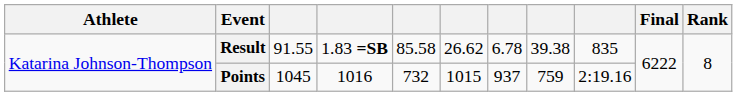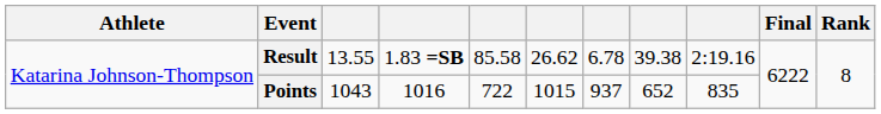 <table class="wikitable" style="font-size:90%">
 <tr>
 <th>Athlete</th>
 <th>Event</th>
 <th></th>
 <th></th>
 <th></th>
 <th></th>
 <th></th>
 <th></th>
 <th></th>
 <th>Final</th>
 <th>Rank</th>
 </tr>
 <tr align="center">
 <td rowspan="2" style="text-align:left"><a href='#'>Katarina Johnson-Thompson</a></td>
 <th style="font-size:95%">Result</th>
-<td>91.55</td>
+<td>13.55</td>
 <td>1.83 <strong>=SB</strong></td>
 <td>85.58</td>
 <td>26.62</td>
 <td>6.78</td>
 <td>39.38</td>
-<td>835</td>
+<td>2:19.16</td>
 <td rowspan="2">6222</td>
 <td rowspan="2">8</td>
 </tr>
 <tr align="center">
 <th style="font-size:95%">Points</th>
-<td>1045</td>
+<td>1043</td>
 <td>1016</td>
-<td>732</td>
+<td>722</td>
 <td>1015</td>
 <td>937</td>
-<td>759</td>
-<td>2:19.16</td>
+<td>652</td>
+<td>835</td>
 </tr>
 </table>
